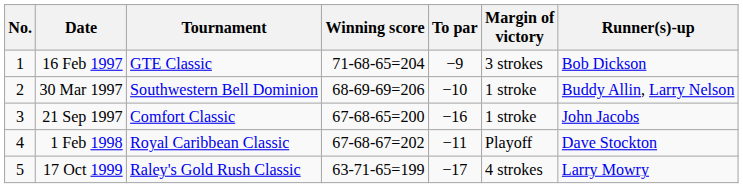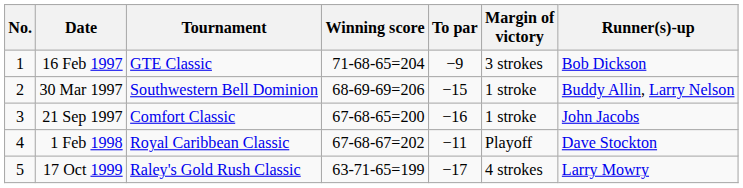 <table class="wikitable" style="font-size:95%;">
 <tr>
 <th>No.</th>
 <th>Date</th>
 <th>Tournament</th>
 <th>Winning score</th>
 <th>To par</th>
 <th>Margin of<br>victory</th>
 <th>Runner(s)-up</th>
 </tr>
 <tr>
 <td align=center>1</td>
 <td align=right>16 Feb <a href='#'>1997</a></td>
 <td><a href='#'>GTE Classic</a></td>
 <td align=right>71-68-65=204</td>
 <td align=center>−9</td>
 <td>3 strokes</td>
 <td> <a href='#'>Bob Dickson</a></td>
 </tr>
 <tr>
 <td align=center>2</td>
 <td align=right>30 Mar 1997</td>
 <td><a href='#'>Southwestern Bell Dominion</a></td>
 <td align=right>68-69-69=206</td>
-<td align=center>−10</td>
+<td align=center>−15</td>
 <td>1 stroke</td>
 <td> <a href='#'>Buddy Allin</a>,  <a href='#'>Larry Nelson</a></td>
 </tr>
 <tr>
 <td align=center>3</td>
 <td align=right>21 Sep 1997</td>
 <td><a href='#'>Comfort Classic</a></td>
 <td align=right>67-68-65=200</td>
 <td align=center>−16</td>
 <td>1 stroke</td>
 <td> <a href='#'>John Jacobs</a></td>
 </tr>
 <tr>
 <td align=center>4</td>
 <td align=right>1 Feb <a href='#'>1998</a></td>
 <td><a href='#'>Royal Caribbean Classic</a></td>
 <td align=right>67-68-67=202</td>
 <td align=center>−11</td>
 <td>Playoff</td>
 <td> <a href='#'>Dave Stockton</a></td>
 </tr>
 <tr>
 <td align=center>5</td>
 <td align=right>17 Oct <a href='#'>1999</a></td>
 <td><a href='#'>Raley's Gold Rush Classic</a></td>
 <td align=right>63-71-65=199</td>
 <td align=center>−17</td>
 <td>4 strokes</td>
 <td> <a href='#'>Larry Mowry</a></td>
 </tr>
 </table>
